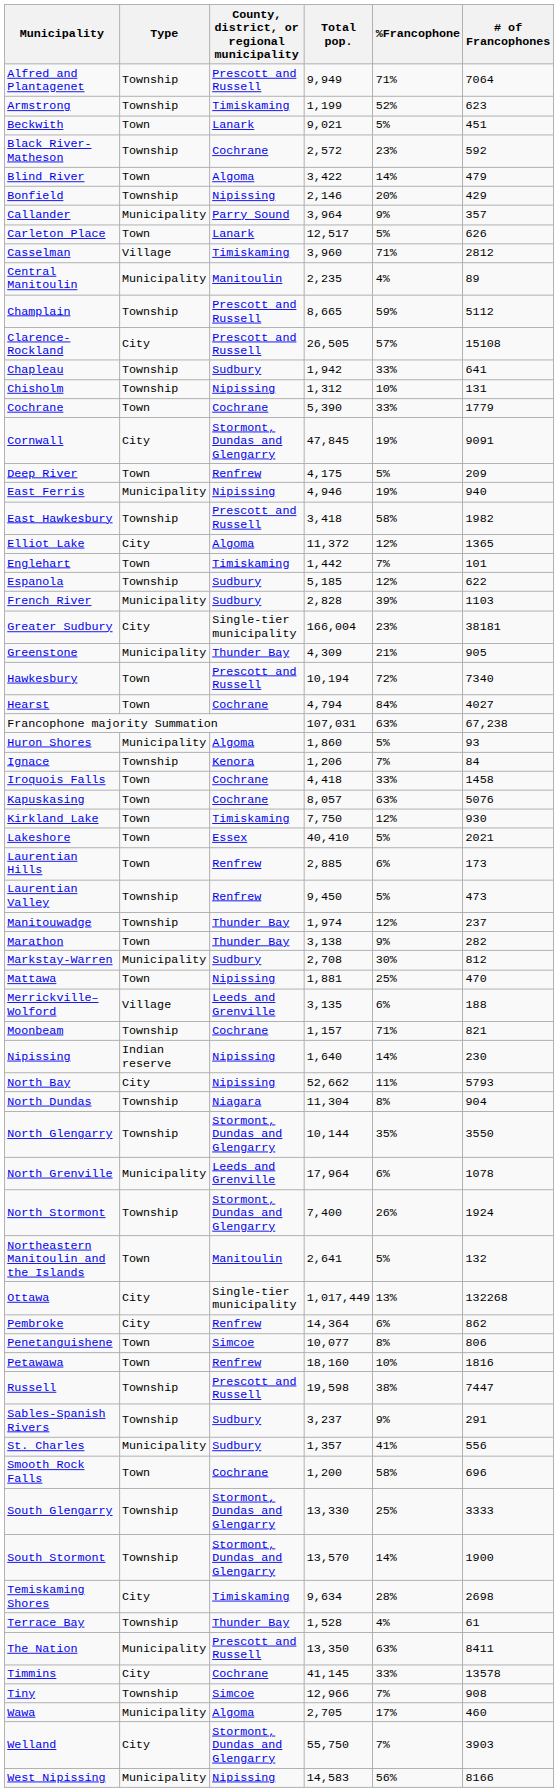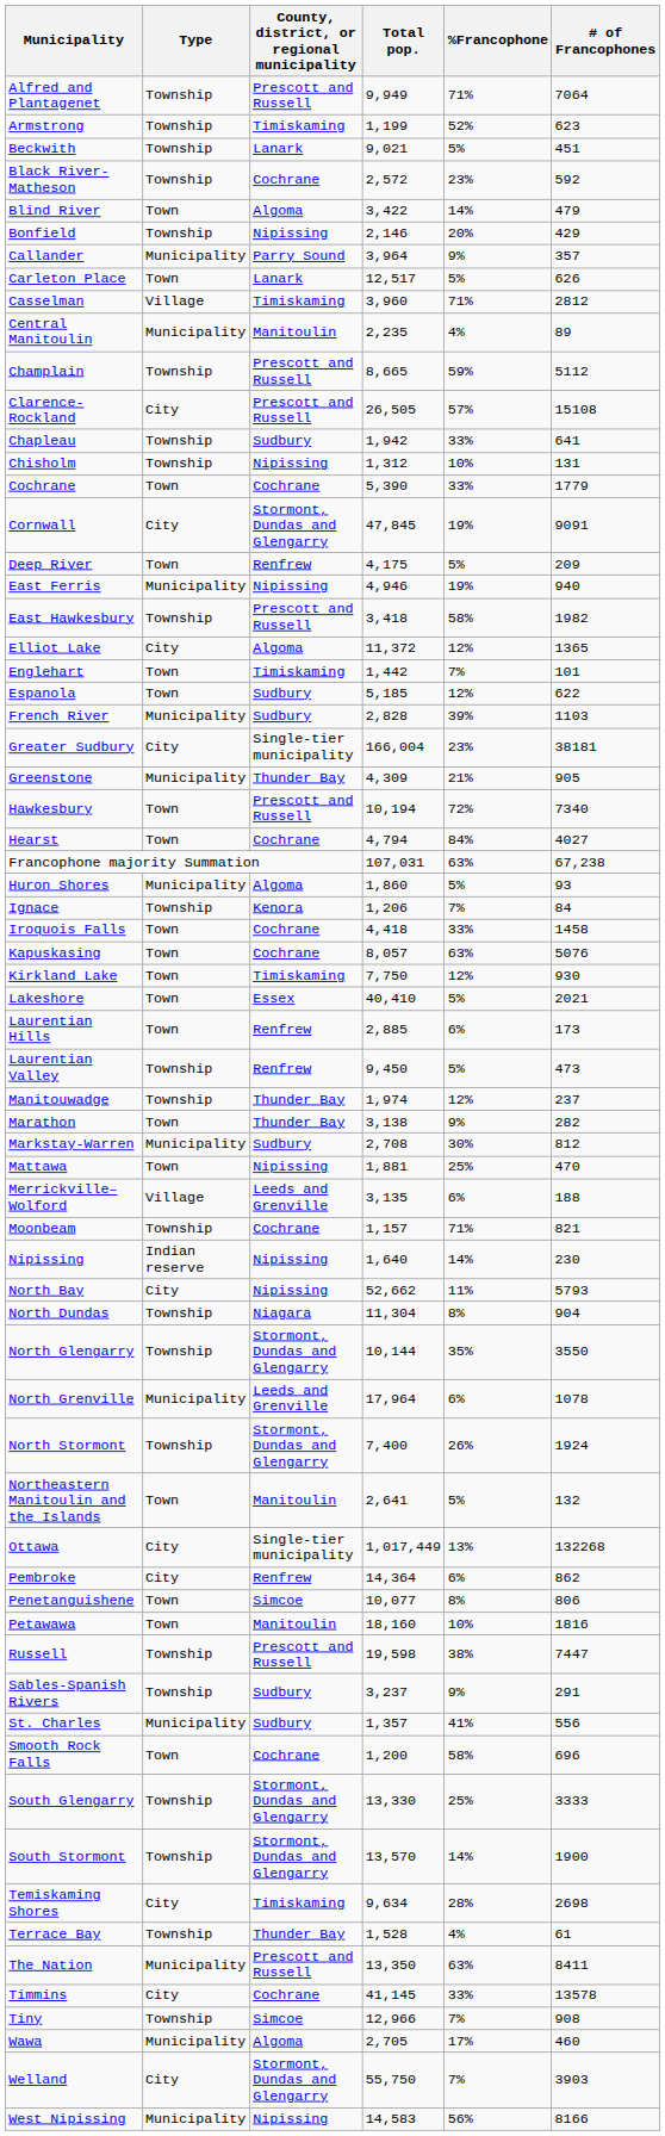 <table class="wikitable sortable">
 <tr>
 <th>Municipality</th>
 <th>Type</th>
 <th>County, district, or regional municipality</th>
 <th>Total pop.</th>
 <th>%Francophone</th>
 <th># of Francophones</th>
 </tr>
 <tr>
 <td><a href='#'>Alfred and Plantagenet</a></td>
 <td>Township</td>
 <td><a href='#'>Prescott and Russell</a></td>
 <td>9,949</td>
 <td>71%</td>
 <td>7064</td>
 </tr>
 <tr>
 <td><a href='#'>Armstrong</a></td>
 <td>Township</td>
 <td><a href='#'>Timiskaming</a></td>
 <td>1,199</td>
 <td>52%</td>
 <td>623</td>
 </tr>
 <tr>
 <td><a href='#'>Beckwith</a></td>
-<td>Town</td>
+<td>Township</td>
 <td><a href='#'>Lanark</a></td>
 <td>9,021</td>
 <td>5%</td>
 <td>451</td>
 </tr>
 <tr>
 <td><a href='#'>Black River-Matheson</a></td>
 <td>Township</td>
 <td><a href='#'>Cochrane</a></td>
 <td>2,572</td>
 <td>23%</td>
 <td>592</td>
 </tr>
 <tr>
 <td><a href='#'>Blind River</a></td>
 <td>Town</td>
 <td><a href='#'>Algoma</a></td>
 <td>3,422</td>
 <td>14%</td>
 <td>479</td>
 </tr>
 <tr>
 <td><a href='#'>Bonfield</a></td>
 <td>Township</td>
 <td><a href='#'>Nipissing</a></td>
 <td>2,146</td>
 <td>20%</td>
 <td>429</td>
 </tr>
 <tr>
 <td><a href='#'>Callander</a></td>
 <td>Municipality</td>
 <td><a href='#'>Parry Sound</a></td>
 <td>3,964</td>
 <td>9%</td>
 <td>357</td>
 </tr>
 <tr>
 <td><a href='#'>Carleton Place</a></td>
 <td>Town</td>
 <td><a href='#'>Lanark</a></td>
 <td>12,517</td>
 <td>5%</td>
 <td>626</td>
 </tr>
 <tr>
 <td><a href='#'>Casselman</a></td>
 <td>Village</td>
 <td><a href='#'>Timiskaming</a></td>
 <td>3,960</td>
 <td>71%</td>
 <td>2812</td>
 </tr>
 <tr>
 <td><a href='#'>Central Manitoulin</a></td>
 <td>Municipality</td>
 <td><a href='#'>Manitoulin</a></td>
 <td>2,235</td>
 <td>4%</td>
 <td>89</td>
 </tr>
 <tr>
 <td><a href='#'>Champlain</a></td>
 <td>Township</td>
 <td><a href='#'>Prescott and Russell</a></td>
 <td>8,665</td>
 <td>59%</td>
 <td>5112</td>
 </tr>
 <tr>
 <td><a href='#'>Clarence-Rockland</a></td>
 <td>City</td>
 <td><a href='#'>Prescott and Russell</a></td>
 <td>26,505</td>
 <td>57%</td>
 <td>15108</td>
 </tr>
 <tr>
 <td><a href='#'>Chapleau</a></td>
 <td>Township</td>
 <td><a href='#'>Sudbury</a></td>
 <td>1,942</td>
 <td>33%</td>
 <td>641</td>
 </tr>
 <tr>
 <td><a href='#'>Chisholm</a></td>
 <td>Township</td>
 <td><a href='#'>Nipissing</a></td>
 <td>1,312</td>
 <td>10%</td>
 <td>131</td>
 </tr>
 <tr>
 <td><a href='#'>Cochrane</a></td>
 <td>Town</td>
 <td><a href='#'>Cochrane</a></td>
 <td>5,390</td>
 <td>33%</td>
 <td>1779</td>
 </tr>
 <tr>
 <td><a href='#'>Cornwall</a></td>
 <td>City</td>
 <td><a href='#'>Stormont, Dundas and Glengarry</a></td>
 <td>47,845</td>
 <td>19%</td>
 <td>9091</td>
 </tr>
 <tr>
 <td><a href='#'>Deep River</a></td>
 <td>Town</td>
 <td><a href='#'>Renfrew</a></td>
 <td>4,175</td>
 <td>5%</td>
 <td>209</td>
 </tr>
 <tr>
 <td><a href='#'>East Ferris</a></td>
 <td>Municipality</td>
 <td><a href='#'>Nipissing</a></td>
 <td>4,946</td>
 <td>19%</td>
 <td>940</td>
 </tr>
 <tr>
 <td><a href='#'>East Hawkesbury</a></td>
 <td>Township</td>
 <td><a href='#'>Prescott and Russell</a></td>
 <td>3,418</td>
 <td>58%</td>
 <td>1982</td>
 </tr>
 <tr>
 <td><a href='#'>Elliot Lake</a></td>
 <td>City</td>
 <td><a href='#'>Algoma</a></td>
 <td>11,372</td>
 <td>12%</td>
 <td>1365</td>
 </tr>
 <tr>
 <td><a href='#'>Englehart</a></td>
 <td>Town</td>
 <td><a href='#'>Timiskaming</a></td>
 <td>1,442</td>
 <td>7%</td>
 <td>101</td>
 </tr>
 <tr>
 <td><a href='#'>Espanola</a></td>
-<td>Township</td>
+<td>Town</td>
 <td><a href='#'>Sudbury</a></td>
 <td>5,185</td>
 <td>12%</td>
 <td>622</td>
 </tr>
 <tr>
 <td><a href='#'>French River</a></td>
 <td>Municipality</td>
 <td><a href='#'>Sudbury</a></td>
 <td>2,828</td>
 <td>39%</td>
 <td>1103</td>
 </tr>
 <tr>
 <td><a href='#'>Greater Sudbury</a></td>
 <td>City</td>
 <td>Single-tier municipality</td>
 <td>166,004</td>
 <td>23%</td>
 <td>38181</td>
 </tr>
 <tr>
 <td><a href='#'>Greenstone</a></td>
 <td>Municipality</td>
 <td><a href='#'>Thunder Bay</a></td>
 <td>4,309</td>
 <td>21%</td>
 <td>905</td>
 </tr>
 <tr>
 <td><a href='#'>Hawkesbury</a></td>
 <td>Town</td>
 <td><a href='#'>Prescott and Russell</a></td>
 <td>10,194</td>
 <td>72%</td>
 <td>7340</td>
 </tr>
 <tr>
 <td><a href='#'>Hearst</a></td>
 <td>Town</td>
 <td><a href='#'>Cochrane</a></td>
 <td>4,794</td>
 <td>84%</td>
 <td>4027</td>
 </tr>
 <tr>
 <td colspan="3" rowspan="1">Francophone majority Summation</td>
 <td>107,031</td>
 <td>63%</td>
 <td>67,238</td>
 </tr>
 <tr>
 <td><a href='#'>Huron Shores</a></td>
 <td>Municipality</td>
 <td><a href='#'>Algoma</a></td>
 <td>1,860</td>
 <td>5%</td>
 <td>93</td>
 </tr>
 <tr>
 <td><a href='#'>Ignace</a></td>
 <td>Township</td>
 <td><a href='#'>Kenora</a></td>
 <td>1,206</td>
 <td>7%</td>
 <td>84</td>
 </tr>
 <tr>
 <td><a href='#'>Iroquois Falls</a></td>
 <td>Town</td>
 <td><a href='#'>Cochrane</a></td>
 <td>4,418</td>
 <td>33%</td>
 <td>1458</td>
 </tr>
 <tr>
 <td><a href='#'>Kapuskasing</a></td>
 <td>Town</td>
 <td><a href='#'>Cochrane</a></td>
 <td>8,057</td>
 <td>63%</td>
 <td>5076</td>
 </tr>
 <tr>
 <td><a href='#'>Kirkland Lake</a></td>
 <td>Town</td>
 <td><a href='#'>Timiskaming</a></td>
 <td>7,750</td>
 <td>12%</td>
 <td>930</td>
 </tr>
 <tr>
 <td><a href='#'>Lakeshore</a></td>
 <td>Town</td>
 <td><a href='#'>Essex</a></td>
 <td>40,410</td>
 <td>5%</td>
 <td>2021</td>
 </tr>
 <tr>
 <td><a href='#'>Laurentian Hills</a></td>
 <td>Town</td>
 <td><a href='#'>Renfrew</a></td>
 <td>2,885</td>
 <td>6%</td>
 <td>173</td>
 </tr>
 <tr>
 <td><a href='#'>Laurentian Valley</a></td>
 <td>Township</td>
 <td><a href='#'>Renfrew</a></td>
 <td>9,450</td>
 <td>5%</td>
 <td>473</td>
 </tr>
 <tr>
 <td><a href='#'>Manitouwadge</a></td>
 <td>Township</td>
 <td><a href='#'>Thunder Bay</a></td>
 <td>1,974</td>
 <td>12%</td>
 <td>237</td>
 </tr>
 <tr>
 <td><a href='#'>Marathon</a></td>
 <td>Town</td>
 <td><a href='#'>Thunder Bay</a></td>
 <td>3,138</td>
 <td>9%</td>
 <td>282</td>
 </tr>
 <tr>
 <td><a href='#'>Markstay-Warren</a></td>
 <td>Municipality</td>
 <td><a href='#'>Sudbury</a></td>
 <td>2,708</td>
 <td>30%</td>
 <td>812</td>
 </tr>
 <tr>
 <td><a href='#'>Mattawa</a></td>
 <td>Town</td>
 <td><a href='#'>Nipissing</a></td>
 <td>1,881</td>
 <td>25%</td>
 <td>470</td>
 </tr>
 <tr>
 <td><a href='#'>Merrickville–Wolford</a></td>
 <td>Village</td>
 <td><a href='#'>Leeds and Grenville</a></td>
 <td>3,135</td>
 <td>6%</td>
 <td>188</td>
 </tr>
 <tr>
 <td><a href='#'>Moonbeam</a></td>
 <td>Township</td>
 <td><a href='#'>Cochrane</a></td>
 <td>1,157</td>
 <td>71%</td>
 <td>821</td>
 </tr>
 <tr>
 <td><a href='#'>Nipissing</a></td>
 <td>Indian reserve</td>
 <td><a href='#'>Nipissing</a></td>
 <td>1,640</td>
 <td>14%</td>
 <td>230</td>
 </tr>
 <tr>
 <td><a href='#'>North Bay</a></td>
 <td>City</td>
 <td><a href='#'>Nipissing</a></td>
 <td>52,662</td>
 <td>11%</td>
 <td>5793</td>
 </tr>
 <tr>
 <td><a href='#'>North Dundas</a></td>
 <td>Township</td>
 <td><a href='#'>Niagara</a></td>
 <td>11,304</td>
 <td>8%</td>
 <td>904</td>
 </tr>
 <tr>
 <td><a href='#'>North Glengarry</a></td>
 <td>Township</td>
 <td><a href='#'>Stormont, Dundas and Glengarry</a></td>
 <td>10,144</td>
 <td>35%</td>
 <td>3550</td>
 </tr>
 <tr>
 <td><a href='#'>North Grenville</a></td>
 <td>Municipality</td>
 <td><a href='#'>Leeds and Grenville</a></td>
 <td>17,964</td>
 <td>6%</td>
 <td>1078</td>
 </tr>
 <tr>
 <td><a href='#'>North Stormont</a></td>
 <td>Township</td>
 <td><a href='#'>Stormont, Dundas and Glengarry</a></td>
 <td>7,400</td>
 <td>26%</td>
 <td>1924</td>
 </tr>
 <tr>
 <td><a href='#'>Northeastern Manitoulin and the Islands</a></td>
 <td>Town</td>
 <td><a href='#'>Manitoulin</a></td>
 <td>2,641</td>
 <td>5%</td>
 <td>132</td>
 </tr>
 <tr>
 <td><a href='#'>Ottawa</a></td>
 <td>City</td>
 <td>Single-tier municipality</td>
 <td>1,017,449</td>
 <td>13%</td>
 <td>132268</td>
 </tr>
 <tr>
 <td><a href='#'>Pembroke</a></td>
 <td>City</td>
 <td><a href='#'>Renfrew</a></td>
 <td>14,364</td>
 <td>6%</td>
 <td>862</td>
 </tr>
 <tr>
 <td><a href='#'>Penetanguishene</a></td>
 <td>Town</td>
 <td><a href='#'>Simcoe</a></td>
 <td>10,077</td>
 <td>8%</td>
 <td>806</td>
 </tr>
 <tr>
 <td><a href='#'>Petawawa</a></td>
 <td>Town</td>
-<td><a href='#'>Renfrew</a></td>
+<td><a href='#'>Manitoulin</a></td>
 <td>18,160</td>
 <td>10%</td>
 <td>1816</td>
 </tr>
 <tr>
 <td><a href='#'>Russell</a></td>
 <td>Township</td>
 <td><a href='#'>Prescott and Russell</a></td>
 <td>19,598</td>
 <td>38%</td>
 <td>7447</td>
 </tr>
 <tr>
 <td><a href='#'>Sables-Spanish Rivers</a></td>
 <td>Township</td>
 <td><a href='#'>Sudbury</a></td>
 <td>3,237</td>
 <td>9%</td>
 <td>291</td>
 </tr>
 <tr>
 <td><a href='#'>St. Charles</a></td>
 <td>Municipality</td>
 <td><a href='#'>Sudbury</a></td>
 <td>1,357</td>
 <td>41%</td>
 <td>556</td>
 </tr>
 <tr>
 <td><a href='#'>Smooth Rock Falls</a></td>
 <td>Town</td>
 <td><a href='#'>Cochrane</a></td>
 <td>1,200</td>
 <td>58%</td>
 <td>696</td>
 </tr>
 <tr>
 <td><a href='#'>South Glengarry</a></td>
 <td>Township</td>
 <td><a href='#'>Stormont, Dundas and Glengarry</a></td>
 <td>13,330</td>
 <td>25%</td>
 <td>3333</td>
 </tr>
 <tr>
 <td><a href='#'>South Stormont</a></td>
 <td>Township</td>
 <td><a href='#'>Stormont, Dundas and Glengarry</a></td>
 <td>13,570</td>
 <td>14%</td>
 <td>1900</td>
 </tr>
 <tr>
 <td><a href='#'>Temiskaming Shores</a></td>
 <td>City</td>
 <td><a href='#'>Timiskaming</a></td>
 <td>9,634</td>
 <td>28%</td>
 <td>2698</td>
 </tr>
 <tr>
 <td><a href='#'>Terrace Bay</a></td>
 <td>Township</td>
 <td><a href='#'>Thunder Bay</a></td>
 <td>1,528</td>
 <td>4%</td>
 <td>61</td>
 </tr>
 <tr>
 <td><a href='#'>The Nation</a></td>
 <td>Municipality</td>
 <td><a href='#'>Prescott and Russell</a></td>
 <td>13,350</td>
 <td>63%</td>
 <td>8411</td>
 </tr>
 <tr>
 <td><a href='#'>Timmins</a></td>
 <td>City</td>
 <td><a href='#'>Cochrane</a></td>
 <td>41,145</td>
 <td>33%</td>
 <td>13578</td>
 </tr>
 <tr>
 <td><a href='#'>Tiny</a></td>
 <td>Township</td>
 <td><a href='#'>Simcoe</a></td>
 <td>12,966</td>
 <td>7%</td>
 <td>908</td>
 </tr>
 <tr>
 <td><a href='#'>Wawa</a></td>
 <td>Municipality</td>
 <td><a href='#'>Algoma</a></td>
 <td>2,705</td>
 <td>17%</td>
 <td>460</td>
 </tr>
 <tr>
 <td><a href='#'>Welland</a></td>
 <td>City</td>
 <td><a href='#'>Stormont, Dundas and Glengarry</a></td>
 <td>55,750</td>
 <td>7%</td>
 <td>3903</td>
 </tr>
 <tr>
 <td><a href='#'>West Nipissing</a></td>
 <td>Municipality</td>
 <td><a href='#'>Nipissing</a></td>
 <td>14,583</td>
 <td>56%</td>
 <td>8166</td>
 </tr>
 </table>
